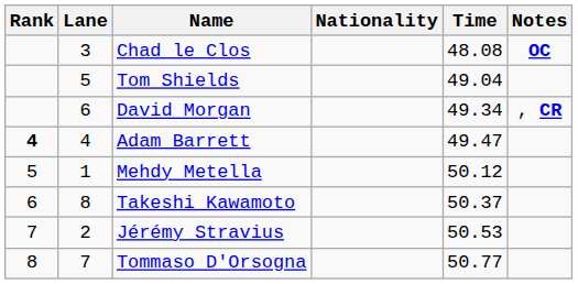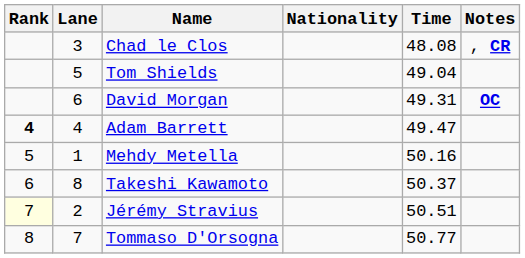 <table class="wikitable sortable" style="text-align:center">
 <tr>
 <th>Rank</th>
 <th>Lane</th>
 <th>Name</th>
 <th>Nationality</th>
 <th>Time</th>
 <th>Notes</th>
 </tr>
 <tr>
 <td></td>
 <td>3</td>
 <td align=left><a href='#'>Chad le Clos</a></td>
 <td align=left></td>
 <td>48.08</td>
-<td><strong><a href='#'>OC</a></strong></td>
+<td>, <strong><a href='#'>CR</a></strong></td>
 </tr>
 <tr>
 <td></td>
 <td>5</td>
 <td align=left><a href='#'>Tom Shields</a></td>
 <td align=left></td>
 <td>49.04</td>
 <td></td>
 </tr>
 <tr>
 <td></td>
 <td>6</td>
 <td align=left><a href='#'>David Morgan</a></td>
 <td align=left></td>
-<td>49.34</td>
-<td>, <strong><a href='#'>CR</a></strong></td>
+<td>49.31</td>
+<td><strong><a href='#'>OC</a></strong></td>
 </tr>
 <tr>
 <td><strong>4</strong></td>
 <td>4</td>
 <td align=left><a href='#'>Adam Barrett</a></td>
 <td align=left></td>
 <td>49.47</td>
 <td></td>
 </tr>
 <tr>
 <td>5</td>
 <td>1</td>
 <td align=left><a href='#'>Mehdy Metella</a></td>
 <td align=left></td>
-<td>50.12</td>
+<td>50.16</td>
 <td></td>
 </tr>
 <tr>
 <td>6</td>
 <td>8</td>
 <td align=left><a href='#'>Takeshi Kawamoto</a></td>
 <td align=left></td>
 <td>50.37</td>
 <td></td>
 </tr>
 <tr>
-<td>7</td>
+<td style="background: lightyellow;">7</td>
 <td>2</td>
 <td align=left><a href='#'>Jérémy Stravius</a></td>
 <td align=left></td>
-<td>50.53</td>
+<td>50.51</td>
 <td></td>
 </tr>
 <tr>
 <td>8</td>
 <td>7</td>
 <td align=left><a href='#'>Tommaso D'Orsogna</a></td>
 <td align=left></td>
 <td>50.77</td>
 <td></td>
 </tr>
 </table>
